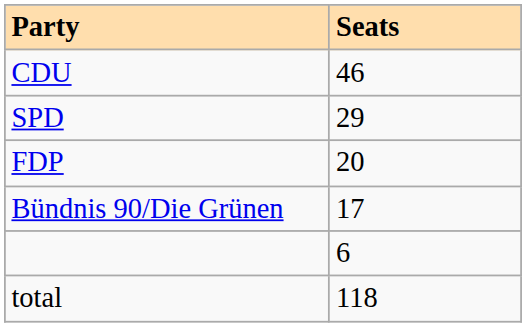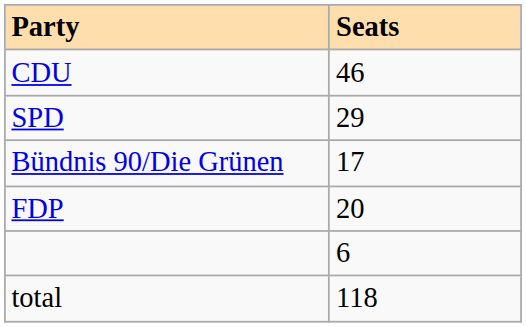 <table class="wikitable">
 <tr>
 <th style="background:#ffdead; width:175px; text-align:left;">Party</th>
 <th style="background:#ffdead; width:100px; text-align:left;">Seats</th>
 </tr>
 <tr>
 <td><a href='#'>CDU</a></td>
 <td>46</td>
 </tr>
 <tr>
 <td><a href='#'>SPD</a></td>
 <td>29</td>
 </tr>
 <tr>
+<td><a href='#'>Bündnis 90/Die Grünen</a></td>
+<td>17</td>
+</tr>
+<tr>
 <td><a href='#'>FDP</a></td>
 <td>20</td>
-</tr>
-<tr>
-<td><a href='#'>Bündnis 90/Die Grünen</a></td>
-<td>17</td>
 </tr>
 <tr>
 <td></td>
 <td>6</td>
 </tr>
 <tr>
 <td>total</td>
 <td>118</td>
 </tr>
 </table>
